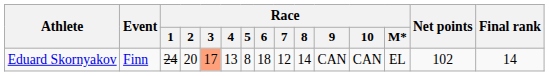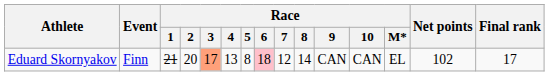 <table class="wikitable" style="font-size:90%">
 <tr>
 <th rowspan="2">Athlete</th>
 <th rowspan="2">Event</th>
 <th colspan=11>Race</th>
 <th rowspan=2>Net points</th>
 <th rowspan=2>Final rank</th>
 </tr>
 <tr style="font-size:95%">
 <th>1</th>
 <th>2</th>
 <th>3</th>
 <th>4</th>
 <th>5</th>
 <th>6</th>
 <th>7</th>
 <th>8</th>
 <th>9</th>
 <th>10</th>
 <th>M*</th>
 </tr>
 <tr align=center>
 <td align=left><a href='#'>Eduard Skornyakov</a></td>
 <td align=left><a href='#'>Finn</a></td>
-<td><s>24</s></td>
+<td><s>21</s></td>
 <td>20</td>
 <td style="background: lightsalmon;">17</td>
 <td>13</td>
 <td>8</td>
-<td>18</td>
+<td style="background: pink;">18</td>
 <td>12</td>
 <td>14</td>
 <td>CAN</td>
 <td>CAN</td>
 <td>EL</td>
 <td>102</td>
-<td>14</td>
+<td>17</td>
 </tr>
 </table>
